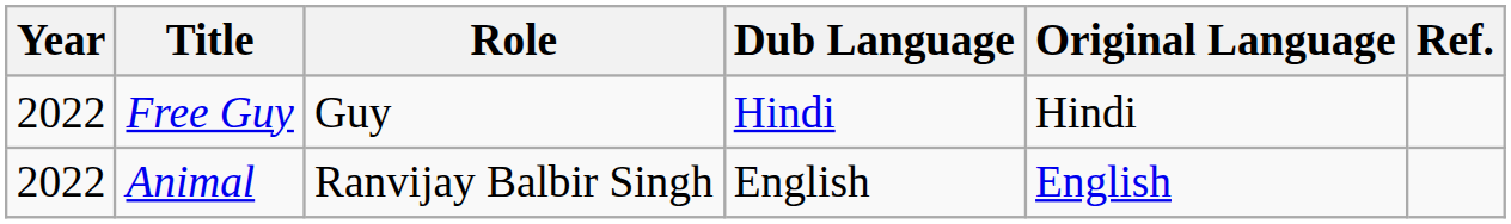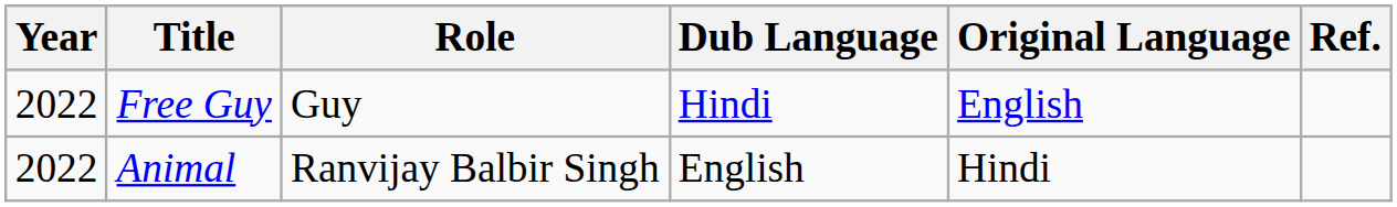 <table class="wikitable sortable">
 <tr>
 <th>Year</th>
 <th>Title</th>
 <th>Role</th>
 <th>Dub Language</th>
 <th>Original Language</th>
 <th class="unsortable">Ref.</th>
 </tr>
 <tr>
 <td>2022</td>
 <td><em><a href='#'>Free Guy</a></em></td>
 <td>Guy</td>
 <td><a href='#'>Hindi</a></td>
-<td>Hindi</td>
+<td><a href='#'>English</a></td>
 <td></td>
 </tr>
 <tr>
 <td>2022</td>
 <td><em><a href='#'>Animal</a></em></td>
 <td>Ranvijay Balbir Singh</td>
 <td>English</td>
-<td><a href='#'>English</a></td>
+<td>Hindi</td>
 <td></td>
 </tr>
 </table>
